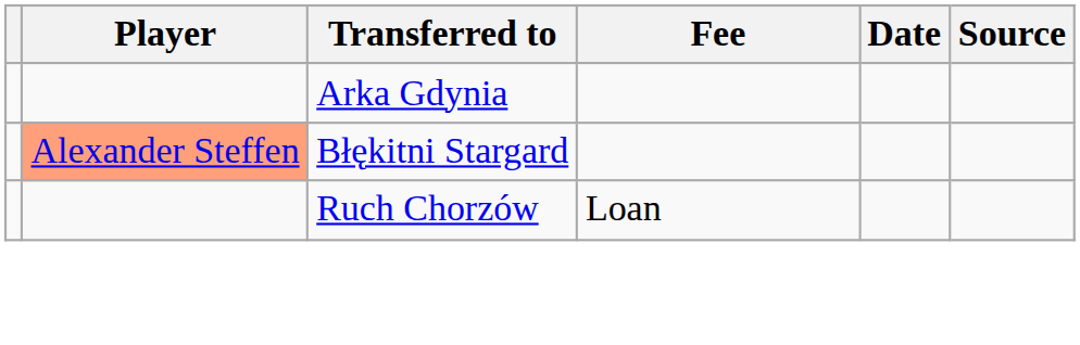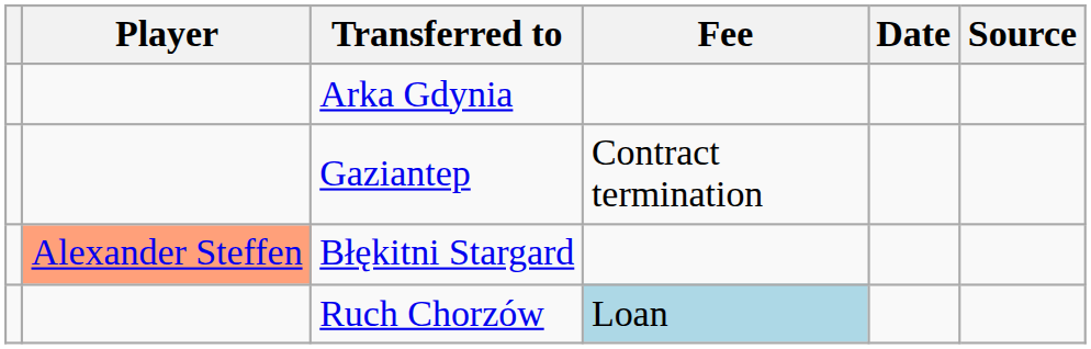 <table class="wikitable plainrowheaders sortable">
 <tr>
 <th></th>
 <th scope="col">Player</th>
 <th>Transferred to</th>
 <th style="width: 115px;">Fee</th>
 <th scope="col">Date</th>
 <th scope="col">Source</th>
 </tr>
 <tr>
 <td align="center"></td>
 <td> </td>
 <td> <a href='#'>Arka Gdynia</a></td>
 <td></td>
 <td></td>
 <td></td>
 </tr>
 <tr>
 <td align="center"></td>
+<td> </td>
+<td> <a href='#'>Gaziantep</a></td>
+<td>Contract termination</td>
+<td></td>
+<td></td>
+</tr>
+<tr>
+<td align="center"></td>
 <td style="background: lightsalmon;"> <a href='#'>Alexander Steffen</a></td>
 <td> <a href='#'>Błękitni Stargard</a></td>
 <td></td>
 <td></td>
 <td></td>
 </tr>
 <tr>
 <td align="center"></td>
 <td> </td>
 <td> <a href='#'>Ruch Chorzów</a></td>
-<td>Loan</td>
+<td style="background: lightblue;">Loan</td>
 <td></td>
 <td></td>
 </tr>
 </table>
